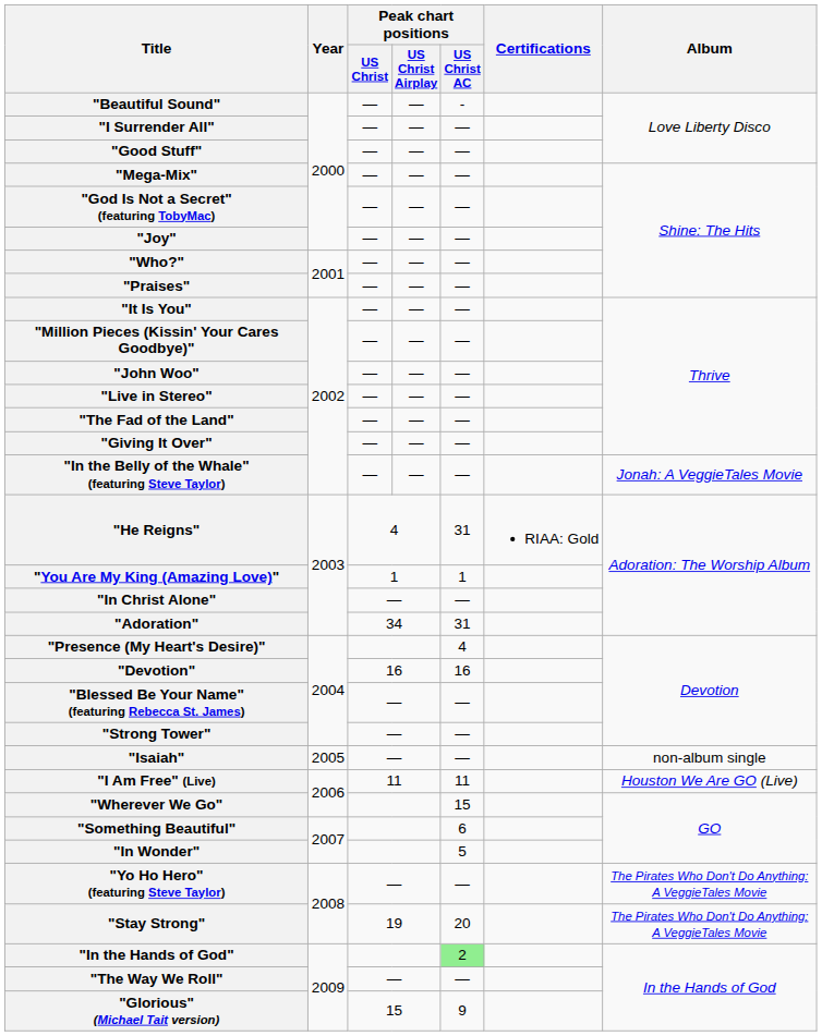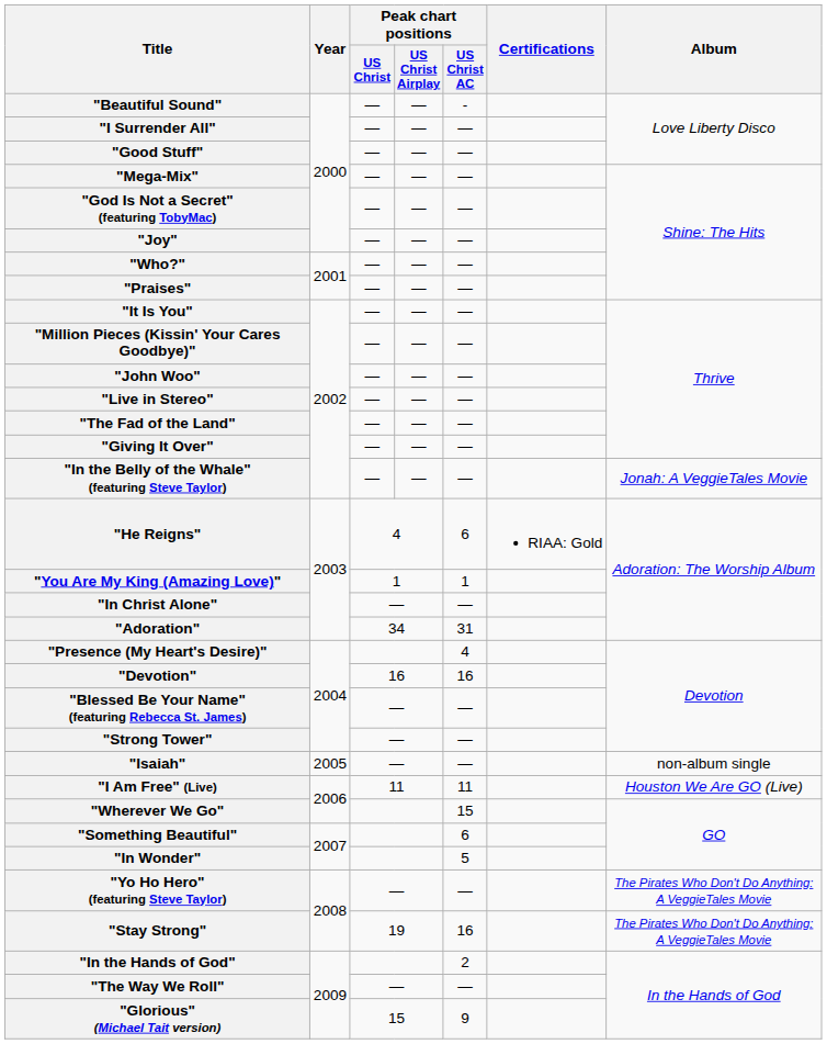 <table class="wikitable plainrowheaders" style="text-align:center;" border="1">
 <tr>
 <th scope="col" style="width:20em;" rowspan="2">Title</th>
 <th scope="col" style="width:2em;" rowspan="2">Year</th>
 <th scope="col" colspan="3">Peak chart positions</th>
 <th rowspan="2"><a href='#'>Certifications</a><br></th>
 <th rowspan="2" style="width:14em;">Album</th>
 </tr>
 <tr>
 <th style="width:3em; font-size:85%"><a href='#'>US<br>Christ</a><br></th>
 <th style="width:3em; font-size:85%"><a href='#'>US<br>Christ<br>Airplay</a><br></th>
 <th style="width:3em; font-size:85%"><a href='#'>US<br>Christ<br>AC</a><br></th>
 </tr>
 <tr>
 <th scope="row">"Beautiful Sound"</th>
 <td rowspan="6">2000</td>
 <td>—</td>
 <td>—</td>
 <td>-</td>
 <td></td>
 <td rowspan="3"><em>Love Liberty Disco</em></td>
 </tr>
 <tr>
 <th scope="row">"I Surrender All"</th>
 <td>—</td>
 <td>—</td>
 <td>—</td>
 <td></td>
 </tr>
 <tr>
 <th scope="row">"Good Stuff"</th>
 <td>—</td>
 <td>—</td>
 <td>—</td>
 <td></td>
 </tr>
 <tr>
 <th scope="row">"Mega-Mix"</th>
 <td>—</td>
 <td>—</td>
 <td>—</td>
 <td></td>
 <td rowspan="5"><em><a href='#'>Shine: The Hits</a></em></td>
 </tr>
 <tr>
 <th scope="row">"God Is Not a Secret"<br><small>(featuring <a href='#'>TobyMac</a>)</small></th>
 <td>—</td>
 <td>—</td>
 <td>—</td>
 <td></td>
 </tr>
 <tr>
 <th scope="row">"Joy"</th>
 <td>—</td>
 <td>—</td>
 <td>—</td>
 <td></td>
 </tr>
 <tr>
 <th scope="row">"Who?"</th>
 <td rowspan="2">2001</td>
 <td>—</td>
 <td>—</td>
 <td>—</td>
 <td></td>
 </tr>
 <tr>
 <th scope="row">"Praises"</th>
 <td>—</td>
 <td>—</td>
 <td>—</td>
 <td></td>
 </tr>
 <tr>
 <th scope="row">"It Is You"</th>
 <td rowspan="7">2002</td>
 <td>—</td>
 <td>—</td>
 <td>—</td>
 <td></td>
 <td rowspan="6"><em><a href='#'>Thrive</a></em></td>
 </tr>
 <tr>
 <th scope="row">"Million Pieces (Kissin' Your Cares Goodbye)"</th>
 <td>—</td>
 <td>—</td>
 <td>—</td>
 <td></td>
 </tr>
 <tr>
 <th scope="row">"John Woo"</th>
 <td>—</td>
 <td>—</td>
 <td>—</td>
 <td></td>
 </tr>
 <tr>
 <th scope="row">"Live in Stereo"</th>
 <td>—</td>
 <td>—</td>
 <td>—</td>
 <td></td>
 </tr>
 <tr>
 <th scope="row">"The Fad of the Land"</th>
 <td>—</td>
 <td>—</td>
 <td>—</td>
 <td></td>
 </tr>
 <tr>
 <th scope="row">"Giving It Over"</th>
 <td>—</td>
 <td>—</td>
 <td>—</td>
 <td></td>
 </tr>
 <tr>
 <th scope="row">"In the Belly of the Whale"<br><small>(featuring <a href='#'>Steve Taylor</a>)</small></th>
 <td>—</td>
 <td>—</td>
 <td>—</td>
 <td></td>
 <td><em><a href='#'>Jonah: A VeggieTales Movie</a></em></td>
 </tr>
 <tr>
 <th scope="row">"He Reigns"</th>
 <td rowspan="4">2003</td>
 <td colspan="2">4</td>
-<td>31</td>
+<td>6</td>
 <td><br><ul><li>RIAA: Gold</li></ul></td>
 <td rowspan="4"><em><a href='#'>Adoration: The Worship Album</a></em></td>
 </tr>
 <tr>
 <th scope="row">"<a href='#'>You Are My King (Amazing Love)</a>"</th>
 <td colspan="2">1</td>
 <td>1</td>
 <td></td>
 </tr>
 <tr>
 <th scope="row">"In Christ Alone"</th>
 <td colspan="2">—</td>
 <td>—</td>
 <td></td>
 </tr>
 <tr>
 <th scope="row">"Adoration"</th>
 <td colspan="2">34</td>
 <td>31</td>
 <td></td>
 </tr>
 <tr>
 <th scope="row">"Presence (My Heart's Desire)"</th>
 <td rowspan="4">2004</td>
 <td colspan="2"></td>
 <td>4</td>
 <td></td>
 <td rowspan="4"><em><a href='#'>Devotion</a></em></td>
 </tr>
 <tr>
 <th scope="row">"Devotion"</th>
 <td colspan="2">16</td>
 <td>16</td>
 <td></td>
 </tr>
 <tr>
 <th scope="row">"Blessed Be Your Name"<br><small>(featuring <a href='#'>Rebecca St. James</a>)</small></th>
 <td colspan="2">—</td>
 <td>—</td>
 <td></td>
 </tr>
 <tr>
 <th scope="row">"Strong Tower"</th>
 <td colspan="2">—</td>
 <td>—</td>
 <td></td>
 </tr>
 <tr>
 <th scope="row">"Isaiah"</th>
 <td>2005</td>
 <td colspan="2">—</td>
 <td>—</td>
 <td></td>
 <td>non-album single</td>
 </tr>
 <tr>
 <th scope="row">"I Am Free" <small>(Live)</small></th>
 <td rowspan="2">2006</td>
 <td colspan="2">11</td>
 <td>11</td>
 <td></td>
 <td rowspan="1"><em><a href='#'>Houston We Are GO</a> (Live)</em></td>
 </tr>
 <tr>
 <th scope="row">"Wherever We Go"</th>
 <td colspan="2"></td>
 <td>15</td>
 <td></td>
 <td rowspan="3"><em><a href='#'>GO</a></em></td>
 </tr>
 <tr>
 <th scope="row">"Something Beautiful"</th>
 <td rowspan="2">2007</td>
 <td colspan="2"></td>
 <td>6</td>
 <td></td>
 </tr>
 <tr>
 <th scope="row">"In Wonder"</th>
 <td colspan="2"></td>
 <td>5</td>
 <td></td>
 </tr>
 <tr>
 <th scope="row">"Yo Ho Hero"<br><small>(featuring <a href='#'>Steve Taylor</a>)</small></th>
 <td rowspan="2">2008</td>
 <td colspan="2">—</td>
 <td>—</td>
 <td></td>
 <td><small><em><a href='#'>The Pirates Who Don't Do Anything: A VeggieTales Movie</a></em></small></td>
 </tr>
 <tr>
 <th scope="row">"Stay Strong"</th>
 <td colspan="2">19</td>
-<td>20</td>
+<td>16</td>
 <td></td>
 <td><small><em><a href='#'>The Pirates Who Don't Do Anything: A VeggieTales Movie</a></em></small></td>
 </tr>
 <tr>
 <th scope="row">"In the Hands of God"</th>
 <td rowspan="3">2009</td>
 <td colspan="2"></td>
-<td style="background: lightgreen;">2</td>
+<td>2</td>
 <td></td>
 <td rowspan="3"><em><a href='#'>In the Hands of God</a></em></td>
 </tr>
 <tr>
 <th scope="row">"The Way We Roll"</th>
 <td colspan="2">—</td>
 <td>—</td>
 <td></td>
 </tr>
 <tr>
 <th scope="row">"Glorious"<br><small><em>(<a href='#'>Michael Tait</a> version)</em></small></th>
 <td colspan="2">15</td>
 <td>9</td>
 <td></td>
 </tr>
 </table>
